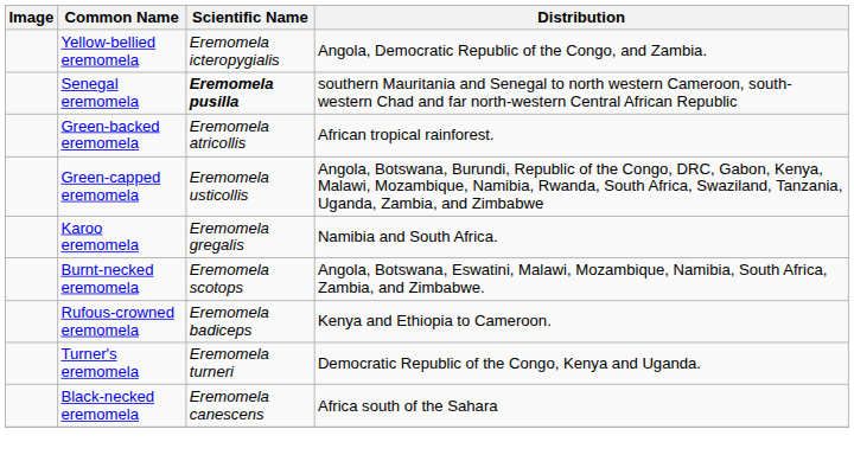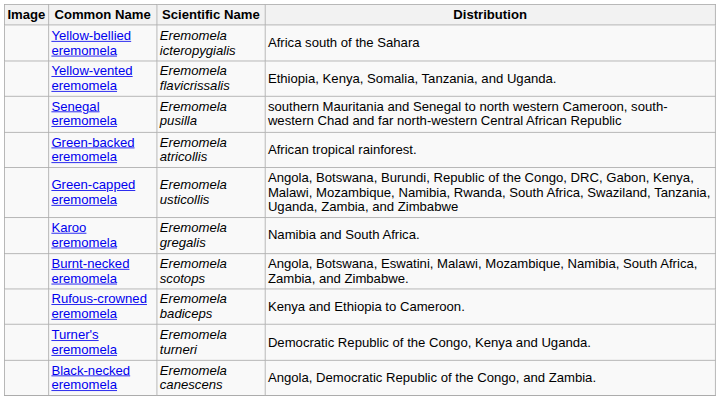 <table class="wikitable">
 <tr>
 <th>Image</th>
 <th>Common Name</th>
 <th>Scientific Name</th>
 <th>Distribution</th>
 </tr>
 <tr>
 <td></td>
 <td><a href='#'>Yellow-bellied eremomela</a></td>
 <td><em>Eremomela icteropygialis</em></td>
-<td>Angola, Democratic Republic of the Congo, and Zambia.</td>
+<td>Africa south of the Sahara</td>
+</tr>
+<tr>
+<td></td>
+<td><a href='#'>Yellow-vented eremomela</a></td>
+<td><em>Eremomela flavicrissalis</em></td>
+<td>Ethiopia, Kenya, Somalia, Tanzania, and Uganda.</td>
 </tr>
 <tr>
 <td></td>
 <td><a href='#'>Senegal eremomela</a></td>
-<td><strong><em>Eremomela pusilla</em></strong></td>
+<td><em>Eremomela pusilla</em></td>
 <td>southern Mauritania and Senegal to north western Cameroon, south-western Chad and far north-western Central African Republic</td>
 </tr>
 <tr>
 <td></td>
 <td><a href='#'>Green-backed eremomela</a></td>
 <td><em>Eremomela atricollis</em></td>
 <td>African tropical rainforest.</td>
 </tr>
 <tr>
 <td></td>
 <td><a href='#'>Green-capped eremomela</a></td>
 <td><em>Eremomela usticollis</em></td>
 <td>Angola, Botswana, Burundi, Republic of the Congo, DRC, Gabon, Kenya, Malawi, Mozambique, Namibia, Rwanda, South Africa, Swaziland, Tanzania, Uganda, Zambia, and Zimbabwe</td>
 </tr>
 <tr>
 <td></td>
 <td><a href='#'>Karoo eremomela</a></td>
 <td><em>Eremomela gregalis</em></td>
 <td>Namibia and South Africa.</td>
 </tr>
 <tr>
 <td></td>
 <td><a href='#'>Burnt-necked eremomela</a></td>
 <td><em>Eremomela scotops</em></td>
 <td>Angola, Botswana, Eswatini, Malawi, Mozambique, Namibia, South Africa, Zambia, and Zimbabwe.</td>
 </tr>
 <tr>
 <td></td>
 <td><a href='#'>Rufous-crowned eremomela</a></td>
 <td><em>Eremomela badiceps</em></td>
 <td>Kenya and Ethiopia to Cameroon.</td>
 </tr>
 <tr>
 <td></td>
 <td><a href='#'>Turner's eremomela</a></td>
 <td><em>Eremomela turneri</em></td>
 <td>Democratic Republic of the Congo, Kenya and Uganda.</td>
 </tr>
 <tr>
 <td></td>
 <td><a href='#'>Black-necked eremomela</a></td>
 <td><em>Eremomela canescens</em></td>
-<td>Africa south of the Sahara</td>
+<td>Angola, Democratic Republic of the Congo, and Zambia.</td>
 </tr>
 <tr>
 </tr>
 </table>
